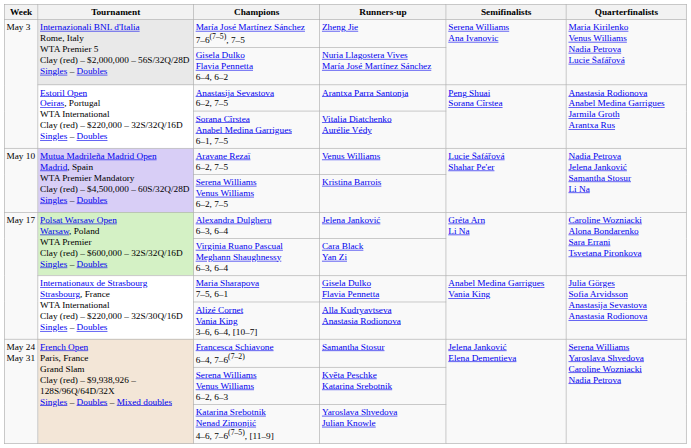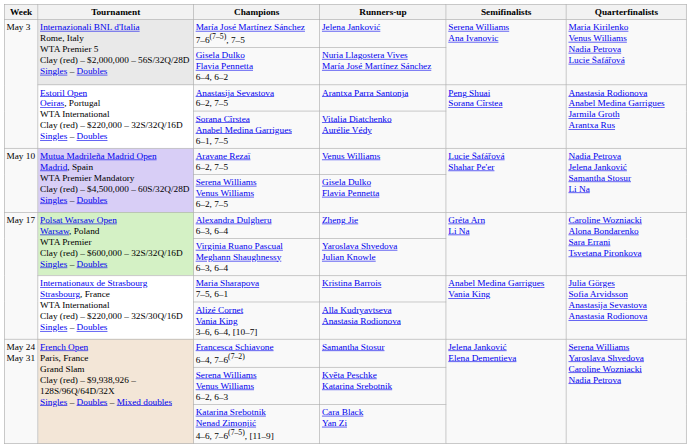 <table class=wikitable style=font-size:95%>
 <tr>
 <th style="width:48px;">Week</th>
 <th style="width:248px;">Tournament</th>
 <th style="width:200px;">Champions</th>
 <th style="width:200px;">Runners-up</th>
 <th style="width:190px;">Semifinalists</th>
 <th style="width:190px;">Quarterfinalists</th>
 </tr>
 <tr valign=top>
 <td rowspan=4>May 3</td>
 <td style="background:#E9E9E9;" rowspan="2"><a href='#'>Internazionali BNL d'Italia</a><br> Rome, Italy<br>WTA Premier 5<br>Clay (red) – $2,000,000 – 56S/32Q/28D<br><a href='#'>Singles</a> – <a href='#'>Doubles</a></td>
 <td> <a href='#'>María José Martínez Sánchez</a><br>7–6<sup>(7–5)</sup>, 7–5</td>
-<td> <a href='#'>Zheng Jie</a></td>
+<td> <a href='#'>Jelena Janković</a></td>
 <td rowspan=2> <a href='#'>Serena Williams</a><br> <a href='#'>Ana Ivanovic</a></td>
 <td rowspan=2> <a href='#'>Maria Kirilenko</a><br> <a href='#'>Venus Williams</a><br> <a href='#'>Nadia Petrova</a><br> <a href='#'>Lucie Šafářová</a></td>
 </tr>
 <tr valign=top>
 <td> <a href='#'>Gisela Dulko</a><br> <a href='#'>Flavia Pennetta</a><br>6–4, 6–2</td>
 <td> <a href='#'>Nuria Llagostera Vives</a><br> <a href='#'>María José Martínez Sánchez</a></td>
 </tr>
 <tr valign=top>
 <td style="background:#fff;" rowspan="2"><a href='#'>Estoril Open</a><br> <a href='#'>Oeiras</a>, Portugal<br>WTA International<br>Clay (red) – $220,000 – 32S/32Q/16D<br><a href='#'>Singles</a> – <a href='#'>Doubles</a></td>
 <td> <a href='#'>Anastasija Sevastova</a><br>6–2, 7–5</td>
 <td> <a href='#'>Arantxa Parra Santonja</a></td>
 <td rowspan=2> <a href='#'>Peng Shuai</a><br> <a href='#'>Sorana Cîrstea</a></td>
 <td rowspan=2> <a href='#'>Anastasia Rodionova</a><br> <a href='#'>Anabel Medina Garrigues</a><br> <a href='#'>Jarmila Groth</a><br> <a href='#'>Arantxa Rus</a></td>
 </tr>
 <tr valign=top>
 <td> <a href='#'>Sorana Cîrstea</a><br> <a href='#'>Anabel Medina Garrigues</a><br>6–1, 7–5</td>
 <td> <a href='#'>Vitalia Diatchenko</a><br> <a href='#'>Aurélie Védy</a></td>
 </tr>
 <tr valign=top>
 <td rowspan=2>May 10</td>
 <td style="background:#d8cef6;" rowspan="2"><a href='#'>Mutua Madrileña Madrid Open</a><br> <a href='#'>Madrid</a>, Spain<br>WTA Premier Mandatory<br>Clay (red) – $4,500,000 – 60S/32Q/28D<br><a href='#'>Singles</a> – <a href='#'>Doubles</a></td>
 <td> <a href='#'>Aravane Rezaï</a><br> 6–2, 7–5</td>
 <td> <a href='#'>Venus Williams</a></td>
 <td rowspan=2> <a href='#'>Lucie Šafářová</a> <br>  <a href='#'>Shahar Pe'er</a></td>
 <td rowspan=2> <a href='#'>Nadia Petrova</a> <br>  <a href='#'>Jelena Janković</a><br> <a href='#'>Samantha Stosur</a><br> <a href='#'>Li Na</a></td>
 </tr>
 <tr valign=top>
 <td> <a href='#'>Serena Williams</a><br> <a href='#'>Venus Williams</a><br>6–2, 7–5</td>
-<td> <a href='#'>Kristina Barrois</a></td>
+<td> <a href='#'>Gisela Dulko</a><br> <a href='#'>Flavia Pennetta</a></td>
 </tr>
 <tr valign=top>
 <td rowspan=4>May 17</td>
 <td style="background:#D4F1C5;" rowspan="2"><a href='#'>Polsat Warsaw Open</a><br> <a href='#'>Warsaw</a>, Poland<br>WTA Premier<br>Clay (red) – $600,000 – 32S/32Q/16D<br><a href='#'>Singles</a> – <a href='#'>Doubles</a></td>
 <td> <a href='#'>Alexandra Dulgheru</a><br> 6–3, 6–4</td>
-<td> <a href='#'>Jelena Janković</a></td>
+<td> <a href='#'>Zheng Jie</a></td>
 <td rowspan=2> <a href='#'>Gréta Arn</a><br> <a href='#'>Li Na</a></td>
 <td rowspan=2> <a href='#'>Caroline Wozniacki</a><br> <a href='#'>Alona Bondarenko</a> <br> <a href='#'>Sara Errani</a><br> <a href='#'>Tsvetana Pironkova</a></td>
 </tr>
 <tr valign=top>
 <td> <a href='#'>Virginia Ruano Pascual</a><br> <a href='#'>Meghann Shaughnessy</a><br>6–3, 6–4</td>
-<td> <a href='#'>Cara Black</a><br> <a href='#'>Yan Zi</a></td>
+<td> <a href='#'>Yaroslava Shvedova</a><br> <a href='#'>Julian Knowle</a></td>
 </tr>
 <tr valign=top>
 <td style="background:#fff;" rowspan="2"><a href='#'>Internationaux de Strasbourg</a><br> <a href='#'>Strasbourg</a>, France<br>WTA International<br>Clay (red) – $220,000 – 32S/30Q/16D<br><a href='#'>Singles</a> – <a href='#'>Doubles</a></td>
 <td> <a href='#'>Maria Sharapova</a><br>7–5, 6–1</td>
-<td> <a href='#'>Gisela Dulko</a><br> <a href='#'>Flavia Pennetta</a></td>
+<td> <a href='#'>Kristina Barrois</a></td>
 <td rowspan=2> <a href='#'>Anabel Medina Garrigues</a><br> <a href='#'>Vania King</a></td>
 <td rowspan=2> <a href='#'>Julia Görges</a><br>  <a href='#'>Sofia Arvidsson</a><br> <a href='#'>Anastasija Sevastova</a><br> <a href='#'>Anastasia Rodionova</a></td>
 </tr>
 <tr valign=top>
 <td> <a href='#'>Alizé Cornet</a><br> <a href='#'>Vania King</a><br>3–6, 6–4, [10–7]</td>
 <td> <a href='#'>Alla Kudryavtseva</a><br> <a href='#'>Anastasia Rodionova</a></td>
 </tr>
 <tr valign=top>
 <td rowspan=3>May 24<br>May 31</td>
 <td style="background:#F3E6D7;" rowspan="3"><a href='#'>French Open</a><br> Paris, France<br>Grand Slam<br>Clay (red) – $9,938,926 – 128S/96Q/64D/32X<br><a href='#'>Singles</a> – <a href='#'>Doubles</a> – <a href='#'>Mixed doubles</a></td>
 <td> <a href='#'>Francesca Schiavone</a><br>6–4, 7–6<sup>(7–2)</sup></td>
 <td> <a href='#'>Samantha Stosur</a></td>
 <td rowspan=3> <a href='#'>Jelena Janković</a><br>  <a href='#'>Elena Dementieva</a></td>
 <td rowspan=3> <a href='#'>Serena Williams</a><br> <a href='#'>Yaroslava Shvedova</a><br> <a href='#'>Caroline Wozniacki</a><br>  <a href='#'>Nadia Petrova</a></td>
 </tr>
 <tr valign=top>
 <td> <a href='#'>Serena Williams</a><br> <a href='#'>Venus Williams</a><br>6–2, 6–3</td>
 <td> <a href='#'>Květa Peschke</a><br> <a href='#'>Katarina Srebotnik</a></td>
 </tr>
 <tr valign=top>
 <td> <a href='#'>Katarina Srebotnik</a><br> <a href='#'>Nenad Zimonjić</a><br>4–6, 7–6<sup>(7–5)</sup>, [11–9]</td>
-<td> <a href='#'>Yaroslava Shvedova</a><br> <a href='#'>Julian Knowle</a></td>
+<td> <a href='#'>Cara Black</a><br> <a href='#'>Yan Zi</a></td>
 </tr>
 </table>
